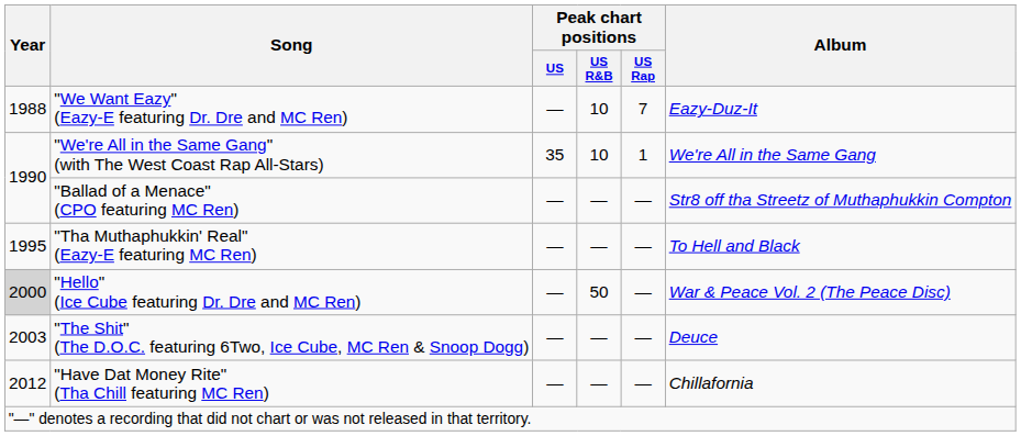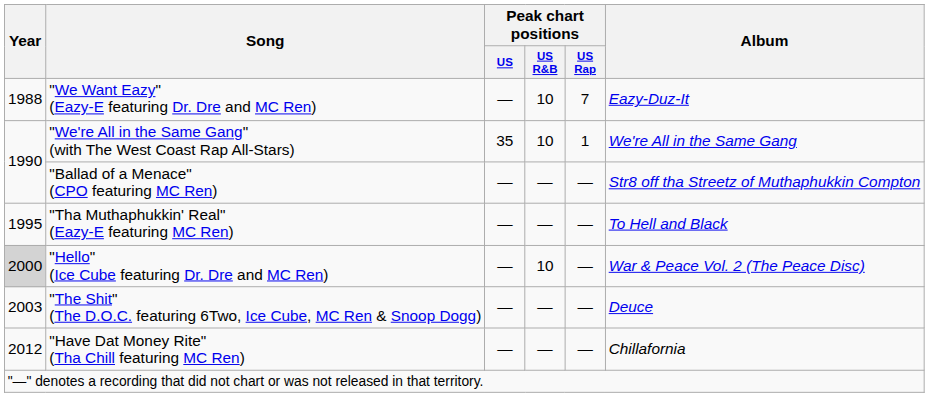 <table class="wikitable">
 <tr>
 <th rowspan="2">Year</th>
 <th rowspan="2">Song</th>
 <th colspan="3">Peak chart positions</th>
 <th rowspan="2">Album</th>
 </tr>
 <tr>
 <th style="width:3em;font-size:75%"><a href='#'>US</a><br></th>
 <th style="width:3em;font-size:75%"><a href='#'>US R&B</a><br></th>
 <th style="width:3em;font-size:75%"><a href='#'>US Rap</a><br></th>
 </tr>
 <tr>
 <td align="center" rowspan="1">1988</td>
 <td align="left" valign="top">"<a href='#'>We Want Eazy</a>"<br><span>(<a href='#'>Eazy-E</a> featuring <a href='#'>Dr. Dre</a> and <a href='#'>MC Ren</a>)</span></td>
 <td align="center">—</td>
 <td align="center">10</td>
 <td align="center">7</td>
 <td align="left" rowspan="1"><em><a href='#'>Eazy-Duz-It</a></em></td>
 </tr>
 <tr>
 <td align="center" rowspan="2">1990</td>
 <td align="left" valign="top">"<a href='#'>We're All in the Same Gang</a>"<br><span>(with The West Coast Rap All-Stars)</span></td>
 <td align="center">35</td>
 <td align="center">10</td>
 <td align="center">1</td>
 <td align="left" rowspan="1"><em><a href='#'>We're All in the Same Gang</a></em></td>
 </tr>
 <tr>
 <td align="left" valign="top">"Ballad of a Menace"<br><span>(<a href='#'>CPO</a> featuring <a href='#'>MC Ren</a>)</span></td>
 <td align="center">—</td>
 <td align="center">—</td>
 <td align="center">—</td>
 <td align="left" rowspan="1"><em><a href='#'>Str8 off tha Streetz of Muthaphukkin Compton</a></em></td>
 </tr>
 <tr>
 <td align="center" rowspan="1">1995</td>
 <td align="left" valign="top">"Tha Muthaphukkin' Real"<br><span>(<a href='#'>Eazy-E</a> featuring <a href='#'>MC Ren</a>)</span></td>
 <td align="center">—</td>
 <td align="center">—</td>
 <td align="center">—</td>
 <td align="left" rowspan="1"><em><a href='#'>To Hell and Black</a></em></td>
 </tr>
 <tr>
 <td align="center" rowspan="1" style="background: lightgrey;">2000</td>
 <td align="left" valign="top">"<a href='#'>Hello</a>"<br><span>(<a href='#'>Ice Cube</a> featuring <a href='#'>Dr. Dre</a> and <a href='#'>MC Ren</a>)</span></td>
 <td align="center">—</td>
-<td align="center">50</td>
+<td align="center">10</td>
 <td align="center">—</td>
 <td align="left" rowspan="1"><em><a href='#'>War & Peace Vol. 2 (The Peace Disc)</a></em></td>
 </tr>
 <tr>
 <td align="center" rowspan="1">2003</td>
 <td align="left" valign="top">"<a href='#'>The Shit</a>"<br><span>(<a href='#'>The D.O.C.</a> featuring 6Two, <a href='#'>Ice Cube</a>, <a href='#'>MC Ren</a> & <a href='#'>Snoop Dogg</a>)</span></td>
 <td align="center">—</td>
 <td align="center">—</td>
 <td align="center">—</td>
 <td align="left" rowspan="1"><em><a href='#'>Deuce</a></em></td>
 </tr>
 <tr>
 <td align="center" rowspan="1">2012</td>
 <td align="left" valign="top">"Have Dat Money Rite"<br><span>(<a href='#'>Tha Chill</a> featuring <a href='#'>MC Ren</a>)</span></td>
 <td align="center">—</td>
 <td align="center">—</td>
 <td align="center">—</td>
 <td align="left" rowspan="1"><em>Chillafornia</em></td>
 </tr>
 <tr>
 <td colspan="14" style="font-size:90%">"—" denotes a recording that did not chart or was not released in that territory.</td>
 </tr>
 </table>
